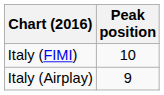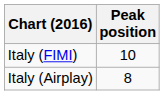 <table class="wikitable sortable plainrowheaders">
 <tr>
 <th>Chart (2016)</th>
 <th>Peak<br>position</th>
 </tr>
 <tr>
 <td>Italy (<a href='#'>FIMI</a>)</td>
 <td align="center">10</td>
 </tr>
 <tr>
 <td>Italy (Airplay)</td>
-<td align="center">9</td>
+<td align="center">8</td>
 </tr>
 </table>
